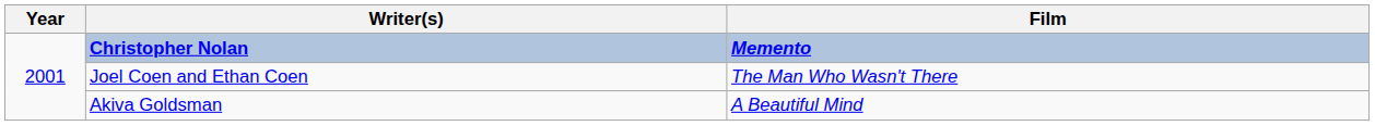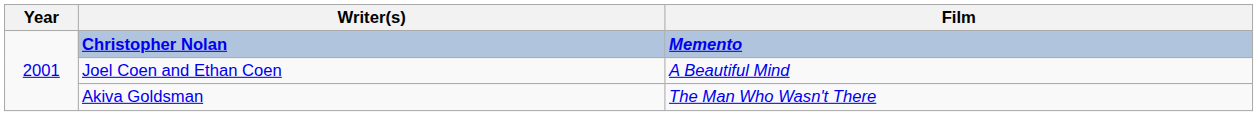 <table class="wikitable" width="95%" cellpadding="5">
 <tr>
 <th width="50"><strong>Year</strong></th>
 <th width="450"><strong>Writer(s)</strong></th>
 <th width="450"><strong>Film</strong></th>
 </tr>
 <tr>
 <td rowspan="3" style="text-align:center;"><a href='#'>2001</a><br></td>
 <td style="background:#B0C4DE;"><strong><a href='#'>Christopher Nolan</a></strong></td>
 <td style="background:#B0C4DE;"><strong><em><a href='#'>Memento</a></em></strong></td>
 </tr>
 <tr>
 <td><a href='#'>Joel Coen and Ethan Coen</a></td>
-<td><em><a href='#'>The Man Who Wasn't There</a></em></td>
+<td><em><a href='#'>A Beautiful Mind</a></em></td>
 </tr>
 <tr>
 <td><a href='#'>Akiva Goldsman</a></td>
-<td><em><a href='#'>A Beautiful Mind</a></em></td>
+<td><em><a href='#'>The Man Who Wasn't There</a></em></td>
 </tr>
 </table>
